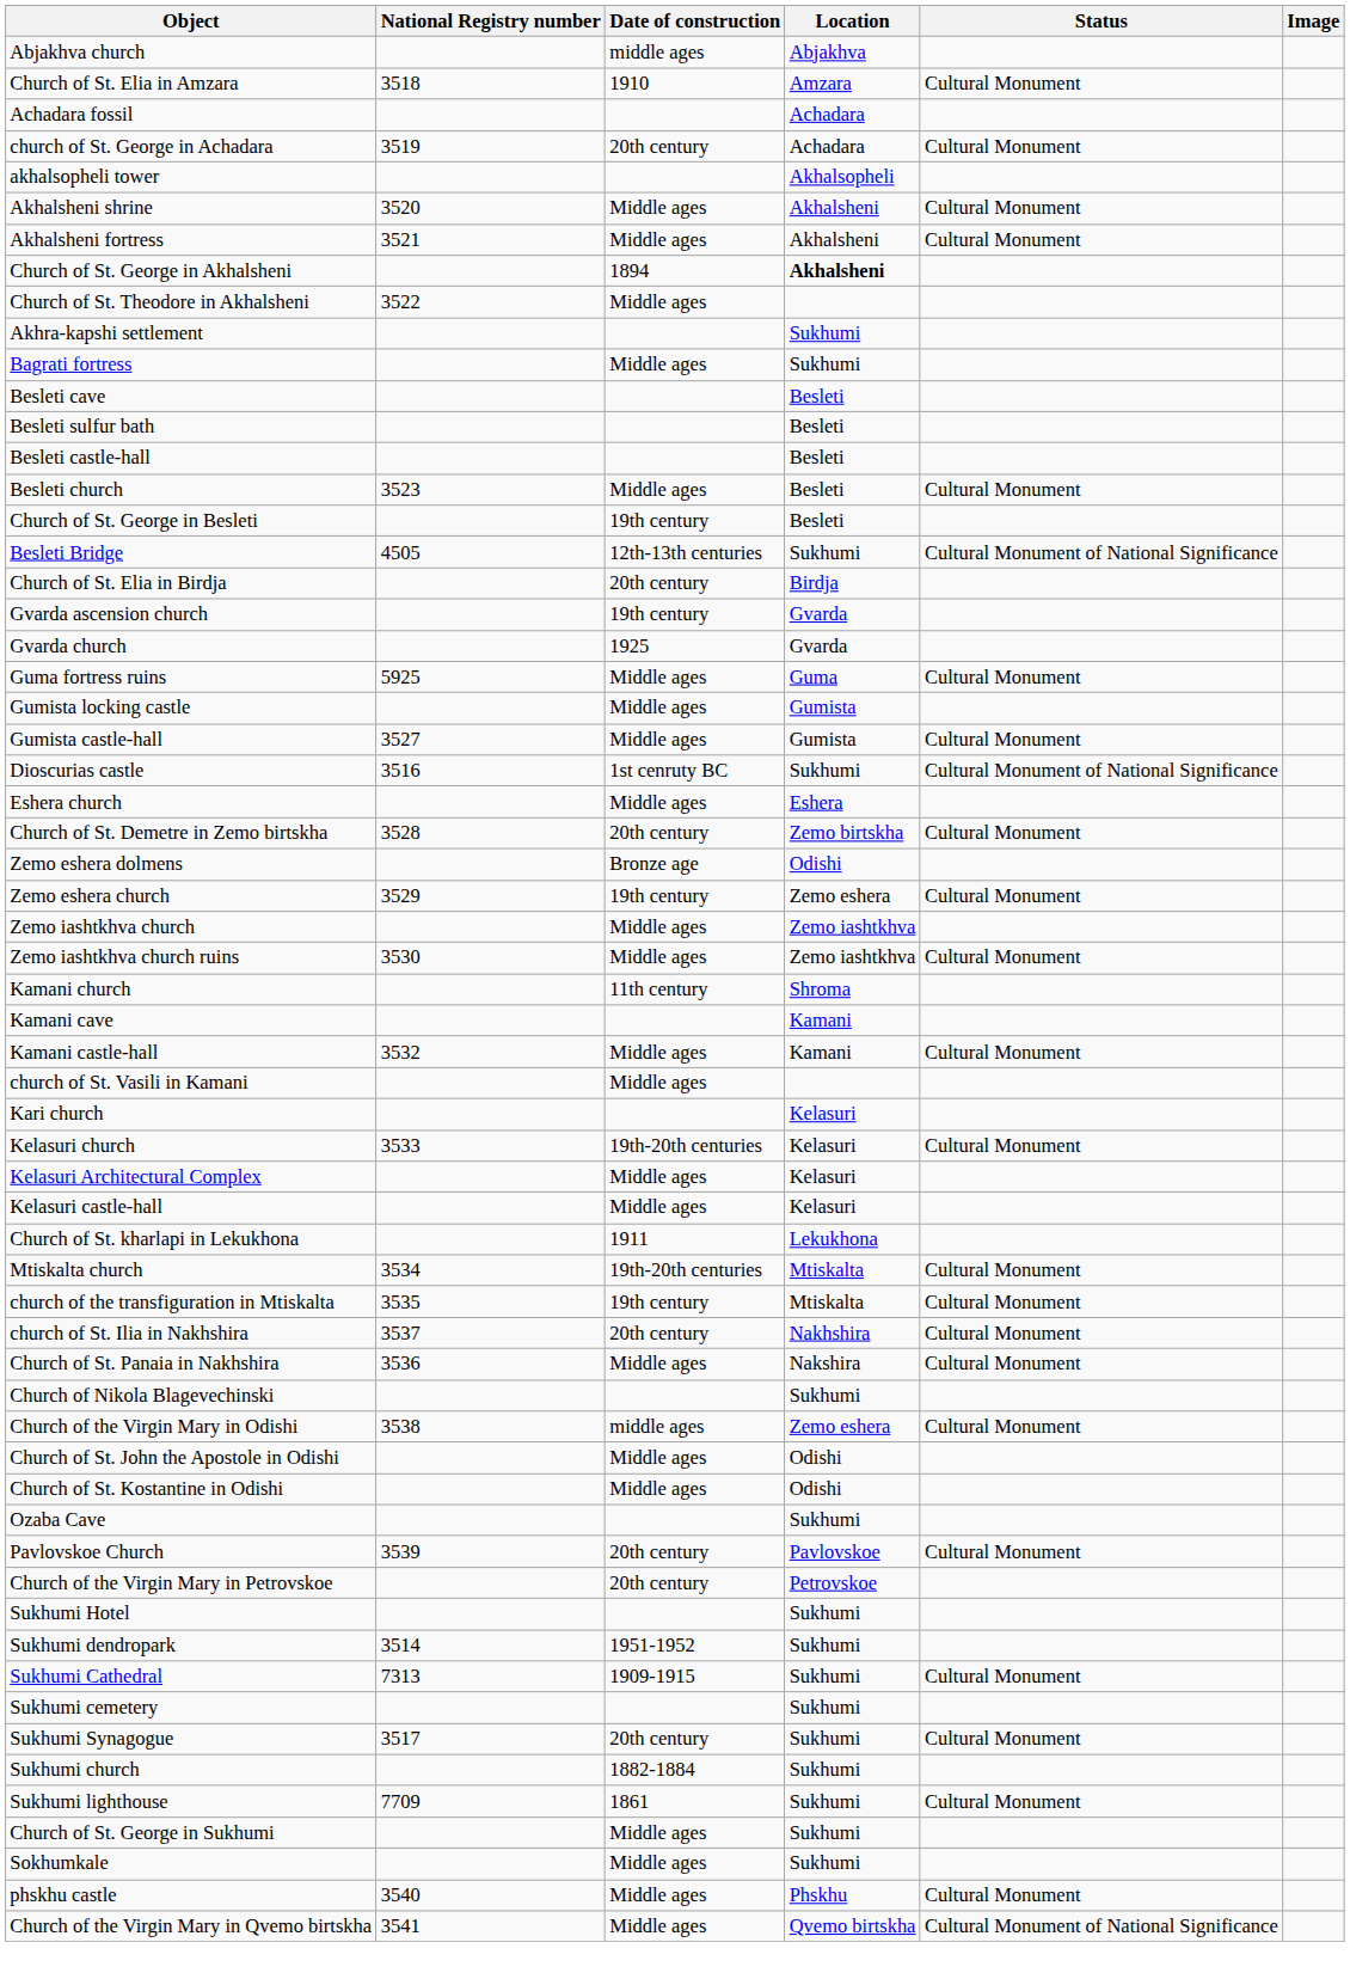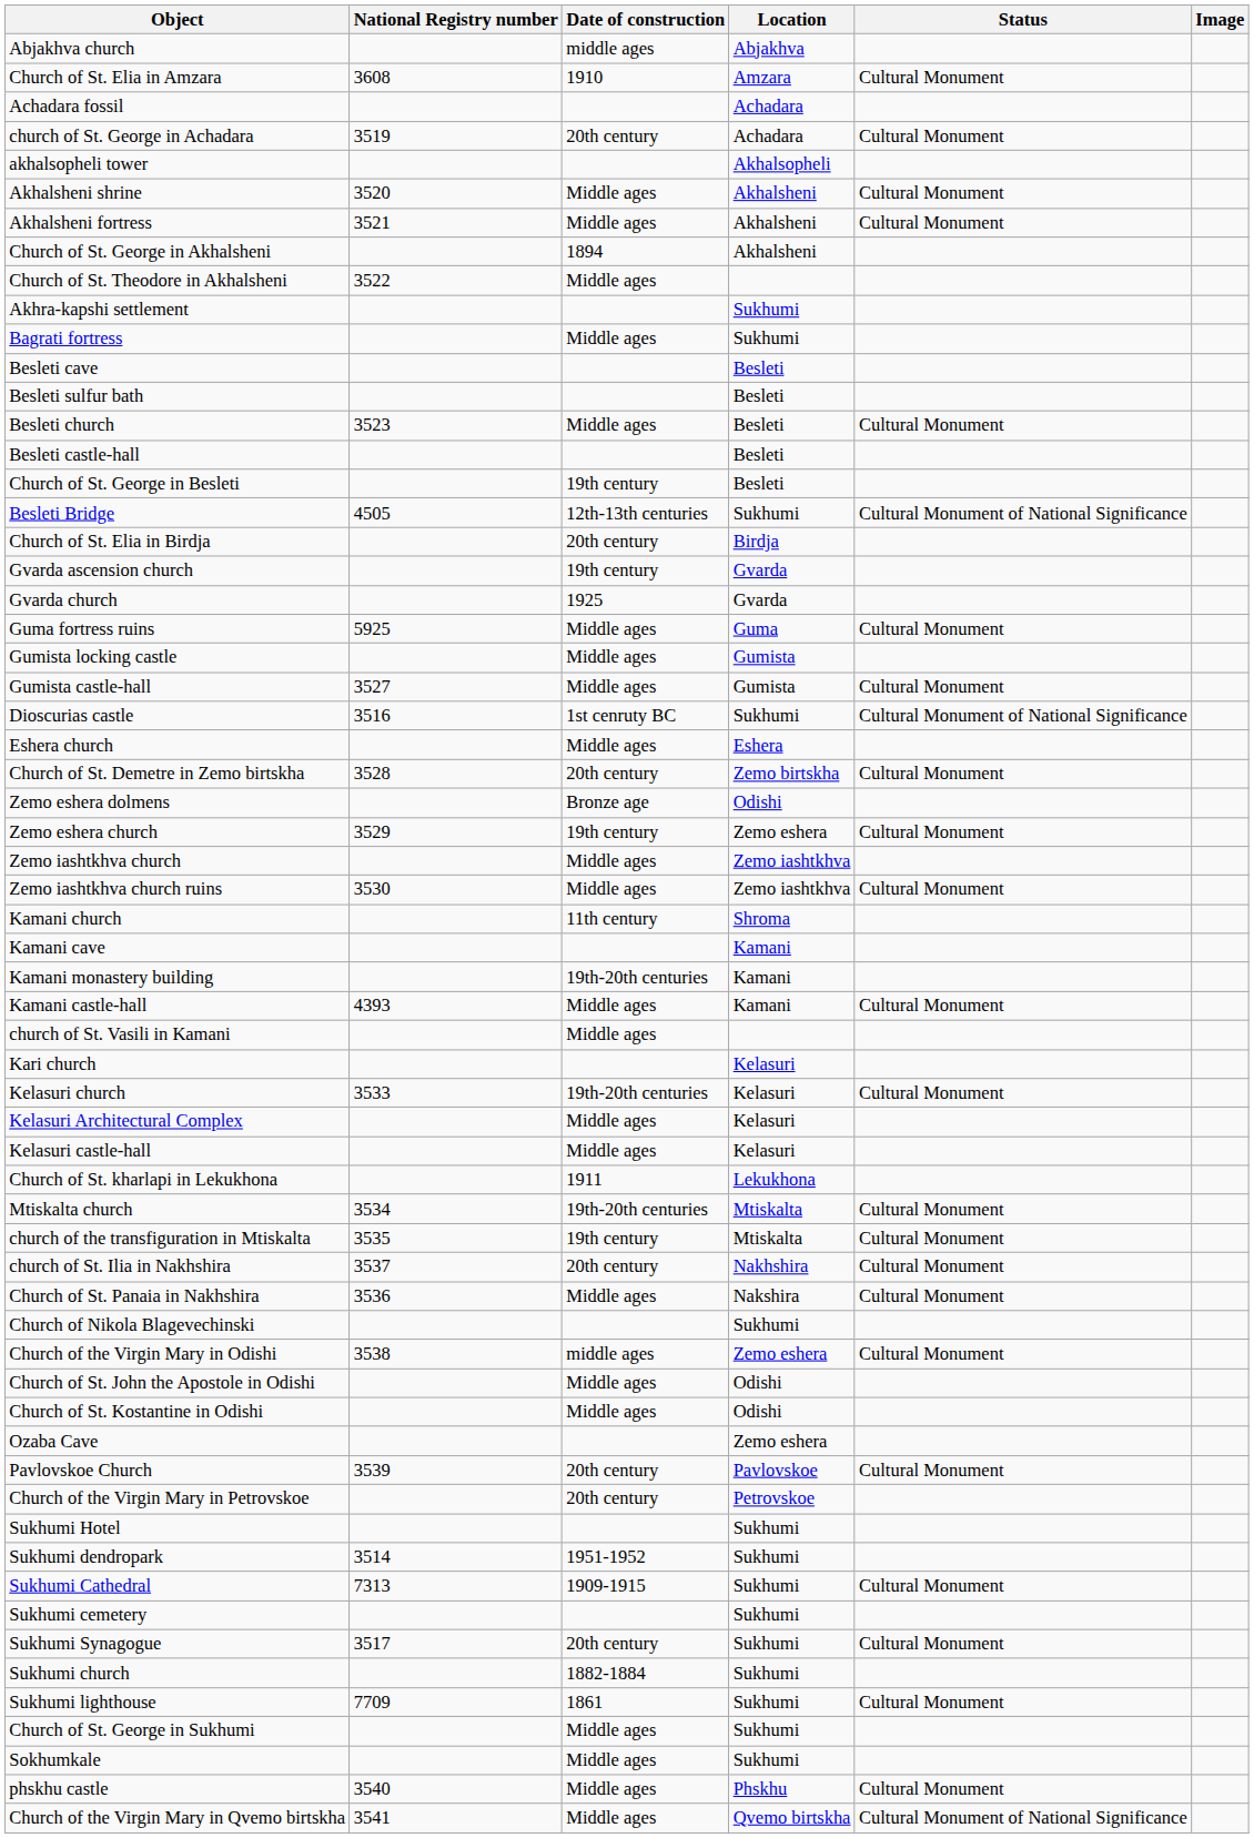 <table class="wikitable sortable">
 <tr>
 <th>Object</th>
 <th>National Registry number</th>
 <th>Date of construction</th>
 <th>Location</th>
 <th>Status</th>
 <th class=unsortable>Image</th>
 </tr>
 <tr>
 <td>Abjakhva church</td>
 <td></td>
 <td>middle ages</td>
 <td><a href='#'>Abjakhva</a></td>
 <td></td>
 <td></td>
 </tr>
 <tr>
 <td>Church of St. Elia in Amzara</td>
-<td>3518</td>
+<td>3608</td>
 <td>1910</td>
 <td><a href='#'>Amzara</a></td>
 <td>Cultural Monument</td>
 <td></td>
 </tr>
 <tr>
 <td>Achadara fossil</td>
 <td></td>
 <td></td>
 <td><a href='#'>Achadara</a></td>
 <td></td>
 <td></td>
 </tr>
 <tr>
 <td>church of St. George in Achadara</td>
 <td>3519</td>
 <td>20th century</td>
 <td>Achadara</td>
 <td>Cultural Monument</td>
 <td></td>
 </tr>
 <tr>
 <td>akhalsopheli tower</td>
 <td></td>
 <td></td>
 <td><a href='#'>Akhalsopheli</a></td>
 <td></td>
 <td></td>
 </tr>
 <tr>
 <td>Akhalsheni shrine</td>
 <td>3520</td>
 <td>Middle ages</td>
 <td><a href='#'>Akhalsheni</a></td>
 <td>Cultural Monument</td>
 <td></td>
 </tr>
 <tr>
 <td>Akhalsheni fortress</td>
 <td>3521</td>
 <td>Middle ages</td>
 <td>Akhalsheni</td>
 <td>Cultural Monument</td>
 <td></td>
 </tr>
 <tr>
 <td>Church of St. George in Akhalsheni</td>
 <td></td>
 <td>1894</td>
-<td><strong>Akhalsheni</strong></td>
+<td>Akhalsheni</td>
 <td></td>
 <td></td>
 </tr>
 <tr>
 <td>Church of St. Theodore in Akhalsheni</td>
 <td>3522</td>
 <td>Middle ages</td>
 <td></td>
 <td></td>
 <td></td>
 </tr>
 <tr>
 <td>Akhra-kapshi settlement</td>
 <td></td>
 <td></td>
 <td><a href='#'>Sukhumi</a></td>
 <td></td>
 <td></td>
 </tr>
 <tr>
 <td><a href='#'>Bagrati fortress</a></td>
 <td></td>
 <td>Middle ages</td>
 <td>Sukhumi</td>
 <td></td>
 <td></td>
 </tr>
 <tr>
 <td>Besleti cave</td>
 <td></td>
 <td></td>
 <td><a href='#'>Besleti</a></td>
 <td></td>
 <td></td>
 </tr>
 <tr>
 <td>Besleti sulfur bath</td>
 <td></td>
 <td></td>
 <td>Besleti</td>
 <td></td>
 <td></td>
 </tr>
 <tr>
+<td>Besleti church</td>
+<td>3523</td>
+<td>Middle ages</td>
+<td>Besleti</td>
+<td>Cultural Monument</td>
+<td></td>
+</tr>
+<tr>
 <td>Besleti castle-hall</td>
 <td></td>
 <td></td>
 <td>Besleti</td>
 <td></td>
-<td></td>
-</tr>
-<tr>
-<td>Besleti church</td>
-<td>3523</td>
-<td>Middle ages</td>
-<td>Besleti</td>
-<td>Cultural Monument</td>
 <td></td>
 </tr>
 <tr>
 <td>Church of St. George in Besleti</td>
 <td></td>
 <td>19th century</td>
 <td>Besleti</td>
 <td></td>
 <td></td>
 </tr>
 <tr>
 <td><a href='#'>Besleti Bridge</a></td>
 <td>4505</td>
 <td>12th-13th centuries</td>
 <td>Sukhumi</td>
 <td>Cultural Monument of National Significance</td>
 <td><br></td>
 </tr>
 <tr>
 <td>Church of St. Elia in Birdja</td>
 <td></td>
 <td>20th century</td>
 <td><a href='#'>Birdja</a></td>
 <td></td>
 <td></td>
 </tr>
 <tr>
 <td>Gvarda ascension church</td>
 <td></td>
 <td>19th century</td>
 <td><a href='#'>Gvarda</a></td>
 <td></td>
 <td></td>
 </tr>
 <tr>
 <td>Gvarda church</td>
 <td></td>
 <td>1925</td>
 <td>Gvarda</td>
 <td></td>
 <td></td>
 </tr>
 <tr>
 <td>Guma fortress ruins</td>
 <td>5925</td>
 <td>Middle ages</td>
 <td><a href='#'>Guma</a></td>
 <td>Cultural Monument</td>
 <td></td>
 </tr>
 <tr>
 <td>Gumista locking castle</td>
 <td></td>
 <td>Middle ages</td>
 <td><a href='#'>Gumista</a></td>
 <td></td>
 <td></td>
 </tr>
 <tr>
 <td>Gumista castle-hall</td>
 <td>3527</td>
 <td>Middle ages</td>
 <td>Gumista</td>
 <td>Cultural Monument</td>
 <td></td>
 </tr>
 <tr>
 <td>Dioscurias castle</td>
 <td>3516</td>
 <td>1st cenruty BC</td>
 <td>Sukhumi</td>
 <td>Cultural Monument of National Significance</td>
 <td></td>
 </tr>
 <tr>
 <td>Eshera church</td>
 <td></td>
 <td>Middle ages</td>
 <td><a href='#'>Eshera</a></td>
 <td></td>
 <td></td>
 </tr>
 <tr>
 <td>Church of St. Demetre in Zemo birtskha</td>
 <td>3528</td>
 <td>20th century</td>
 <td><a href='#'>Zemo birtskha</a></td>
 <td>Cultural Monument</td>
 <td></td>
 </tr>
 <tr>
 <td>Zemo eshera dolmens</td>
 <td></td>
 <td>Bronze age</td>
 <td><a href='#'>Odishi</a></td>
 <td></td>
 <td></td>
 </tr>
 <tr>
 <td>Zemo eshera church</td>
 <td>3529</td>
 <td>19th century</td>
 <td>Zemo eshera</td>
 <td>Cultural Monument</td>
 <td></td>
 </tr>
 <tr>
 <td>Zemo iashtkhva church</td>
 <td></td>
 <td>Middle ages</td>
 <td><a href='#'>Zemo iashtkhva</a></td>
 <td></td>
 <td></td>
 </tr>
 <tr>
 <td>Zemo iashtkhva church ruins</td>
 <td>3530</td>
 <td>Middle ages</td>
 <td>Zemo iashtkhva</td>
 <td>Cultural Monument</td>
 <td></td>
 </tr>
 <tr>
 <td>Kamani church</td>
 <td></td>
 <td>11th century</td>
 <td><a href='#'>Shroma</a></td>
 <td></td>
 <td><br></td>
 </tr>
 <tr>
 <td>Kamani cave</td>
 <td></td>
 <td></td>
 <td><a href='#'>Kamani</a></td>
 <td></td>
 <td></td>
 </tr>
 <tr>
+<td>Kamani monastery building</td>
+<td></td>
+<td>19th-20th centuries</td>
+<td>Kamani</td>
+<td></td>
+<td></td>
+</tr>
+<tr>
 <td>Kamani castle-hall</td>
-<td>3532</td>
+<td>4393</td>
 <td>Middle ages</td>
 <td>Kamani</td>
 <td>Cultural Monument</td>
 <td></td>
 </tr>
 <tr>
 <td>church of St. Vasili in Kamani</td>
 <td></td>
 <td>Middle ages</td>
 <td></td>
 <td></td>
 <td></td>
 </tr>
 <tr>
 <td>Kari church</td>
 <td></td>
 <td></td>
 <td><a href='#'>Kelasuri</a></td>
 <td></td>
 <td></td>
 </tr>
 <tr>
 <td>Kelasuri church</td>
 <td>3533</td>
 <td>19th-20th centuries</td>
 <td>Kelasuri</td>
 <td>Cultural Monument</td>
 <td></td>
 </tr>
 <tr>
 <td><a href='#'>Kelasuri Architectural Complex</a></td>
 <td></td>
 <td>Middle ages</td>
 <td>Kelasuri</td>
 <td></td>
 <td></td>
 </tr>
 <tr>
 <td>Kelasuri castle-hall</td>
 <td></td>
 <td>Middle ages</td>
 <td>Kelasuri</td>
 <td></td>
 <td></td>
 </tr>
 <tr>
 <td>Church of St. kharlapi in Lekukhona</td>
 <td></td>
 <td>1911</td>
 <td><a href='#'>Lekukhona</a></td>
 <td></td>
 <td></td>
 </tr>
 <tr>
 <td>Mtiskalta church</td>
 <td>3534</td>
 <td>19th-20th centuries</td>
 <td><a href='#'>Mtiskalta</a></td>
 <td>Cultural Monument</td>
 <td></td>
 </tr>
 <tr>
 <td>church of the transfiguration in Mtiskalta</td>
 <td>3535</td>
 <td>19th century</td>
 <td>Mtiskalta</td>
 <td>Cultural Monument</td>
 <td></td>
 </tr>
 <tr>
 <td>church of St. Ilia in Nakhshira</td>
 <td>3537</td>
 <td>20th century</td>
 <td><a href='#'>Nakhshira</a></td>
 <td>Cultural Monument</td>
 <td></td>
 </tr>
 <tr>
 <td>Church of St. Panaia in Nakhshira</td>
 <td>3536</td>
 <td>Middle ages</td>
 <td>Nakshira</td>
 <td>Cultural Monument</td>
 <td></td>
 </tr>
 <tr>
 <td>Church of Nikola Blagevechinski</td>
 <td></td>
 <td></td>
 <td>Sukhumi</td>
 <td></td>
 <td></td>
 </tr>
 <tr>
 <td>Church of the Virgin Mary in Odishi</td>
 <td>3538</td>
 <td>middle ages</td>
 <td><a href='#'>Zemo eshera</a></td>
 <td>Cultural Monument</td>
 <td></td>
 </tr>
 <tr>
 <td>Church of St. John the Apostole in Odishi</td>
 <td></td>
 <td>Middle ages</td>
 <td>Odishi</td>
 <td></td>
 <td></td>
 </tr>
 <tr>
 <td>Church of St. Kostantine in Odishi</td>
 <td></td>
 <td>Middle ages</td>
 <td>Odishi</td>
 <td></td>
 <td></td>
 </tr>
 <tr>
 <td>Ozaba Cave</td>
 <td></td>
 <td></td>
-<td>Sukhumi</td>
+<td>Zemo eshera</td>
 <td></td>
 <td></td>
 </tr>
 <tr>
 <td>Pavlovskoe Church</td>
 <td>3539</td>
 <td>20th century</td>
 <td><a href='#'>Pavlovskoe</a></td>
 <td>Cultural Monument</td>
 <td></td>
 </tr>
 <tr>
 <td>Church of the Virgin Mary in Petrovskoe</td>
 <td></td>
 <td>20th century</td>
 <td><a href='#'>Petrovskoe</a></td>
 <td></td>
 <td></td>
 </tr>
 <tr>
 <td>Sukhumi Hotel</td>
 <td></td>
 <td></td>
 <td>Sukhumi</td>
 <td></td>
 <td></td>
 </tr>
 <tr>
 <td>Sukhumi dendropark</td>
 <td>3514</td>
 <td>1951-1952</td>
 <td>Sukhumi</td>
 <td></td>
 <td></td>
 </tr>
 <tr>
 <td><a href='#'>Sukhumi Cathedral</a></td>
 <td>7313</td>
 <td>1909-1915</td>
 <td>Sukhumi</td>
 <td>Cultural Monument</td>
 <td><br></td>
 </tr>
 <tr>
 <td>Sukhumi cemetery</td>
 <td></td>
 <td></td>
 <td>Sukhumi</td>
 <td></td>
 <td></td>
 </tr>
 <tr>
 <td>Sukhumi Synagogue</td>
 <td>3517</td>
 <td>20th century</td>
 <td>Sukhumi</td>
 <td>Cultural Monument</td>
 <td></td>
 </tr>
 <tr>
 <td>Sukhumi church</td>
 <td></td>
 <td>1882-1884</td>
 <td>Sukhumi</td>
 <td></td>
 <td></td>
 </tr>
 <tr>
 <td>Sukhumi lighthouse</td>
 <td>7709</td>
 <td>1861</td>
 <td>Sukhumi</td>
 <td>Cultural Monument</td>
 <td></td>
 </tr>
 <tr>
 <td>Church of St. George in Sukhumi</td>
 <td></td>
 <td>Middle ages</td>
 <td>Sukhumi</td>
 <td></td>
 <td></td>
 </tr>
 <tr>
 <td>Sokhumkale</td>
 <td></td>
 <td>Middle ages</td>
 <td>Sukhumi</td>
 <td></td>
 <td></td>
 </tr>
 <tr>
 <td>phskhu castle</td>
 <td>3540</td>
 <td>Middle ages</td>
 <td><a href='#'>Phskhu</a></td>
 <td>Cultural Monument</td>
 <td></td>
 </tr>
 <tr>
 <td>Church of the Virgin Mary in Qvemo birtskha</td>
 <td>3541</td>
 <td>Middle ages</td>
 <td><a href='#'>Qvemo birtskha</a></td>
 <td>Cultural Monument of National Significance</td>
 <td></td>
 </tr>
 </table>
